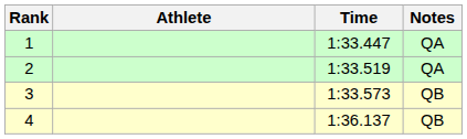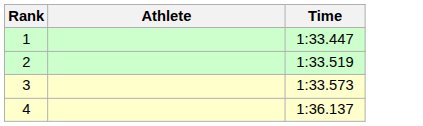 <table class=wikitable style="text-align:center">
 <tr>
 <th width=40>Rank</th>
 <th width=250>Athlete</th>
 <th width=80>Time</th>
-<th width=50>Notes</th>
 </tr>
 <tr bgcolor="ccffcc">
 <td>1</td>
 <td align=left></td>
 <td>1:33.447</td>
-<td>QA</td>
 </tr>
 <tr bgcolor="ccffcc">
 <td>2</td>
 <td align=left></td>
 <td>1:33.519</td>
-<td>QA</td>
 </tr>
 <tr bgcolor="ffffcc">
 <td>3</td>
 <td align=left></td>
 <td>1:33.573</td>
-<td>QB</td>
 </tr>
 <tr bgcolor="ffffcc">
 <td>4</td>
 <td align=left></td>
 <td>1:36.137</td>
-<td>QB</td>
 </tr>
 </table>
